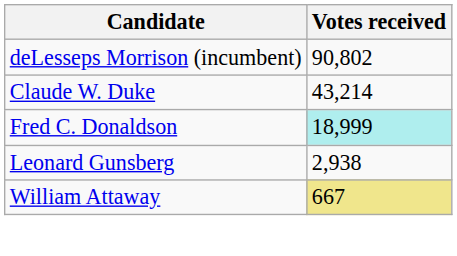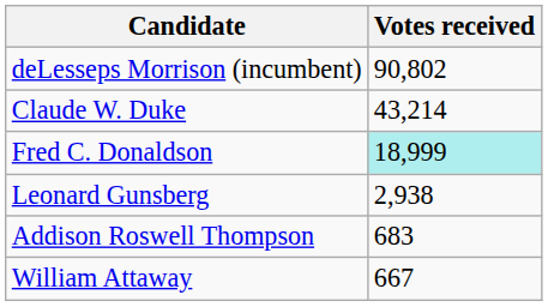 <table class="wikitable">
 <tr>
 <th>Candidate</th>
 <th>Votes received</th>
 </tr>
 <tr>
 <td><a href='#'>deLesseps Morrison</a> (incumbent)</td>
 <td>90,802</td>
 </tr>
 <tr>
 <td><a href='#'>Claude W. Duke</a></td>
 <td>43,214</td>
 </tr>
 <tr>
 <td><a href='#'>Fred C. Donaldson</a></td>
 <td style="background: paleturquoise;">18,999</td>
 </tr>
 <tr>
 <td><a href='#'>Leonard Gunsberg</a></td>
 <td>2,938</td>
 </tr>
 <tr>
+<td><a href='#'>Addison Roswell Thompson</a></td>
+<td>683</td>
+</tr>
+<tr>
 <td><a href='#'>William Attaway</a></td>
-<td style="background: khaki;">667</td>
+<td>667</td>
 </tr>
 </table>
